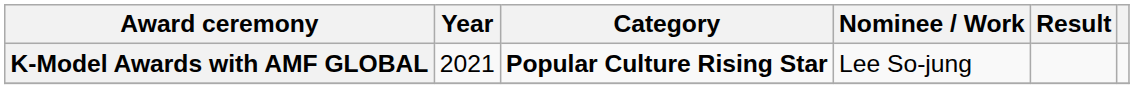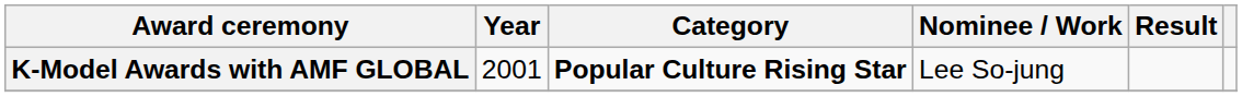 <table class="wikitable plainrowheaders">
 <tr>
 <th scope="col">Award ceremony</th>
 <th scope="col">Year</th>
 <th scope="col">Category</th>
 <th scope="col">Nominee / Work</th>
 <th scope="col">Result</th>
 <th scope="col"></th>
 </tr>
 <tr>
 <th scope="row">K-Model Awards with AMF GLOBAL</th>
-<td style="text-align:center">2021</td>
+<td style="text-align:center">2001</td>
 <td><strong>Popular Culture Rising Star</strong></td>
 <td>Lee So-jung</td>
 <td></td>
 <td style="text-align:center"></td>
 </tr>
 <tr>
 </tr>
 </table>
